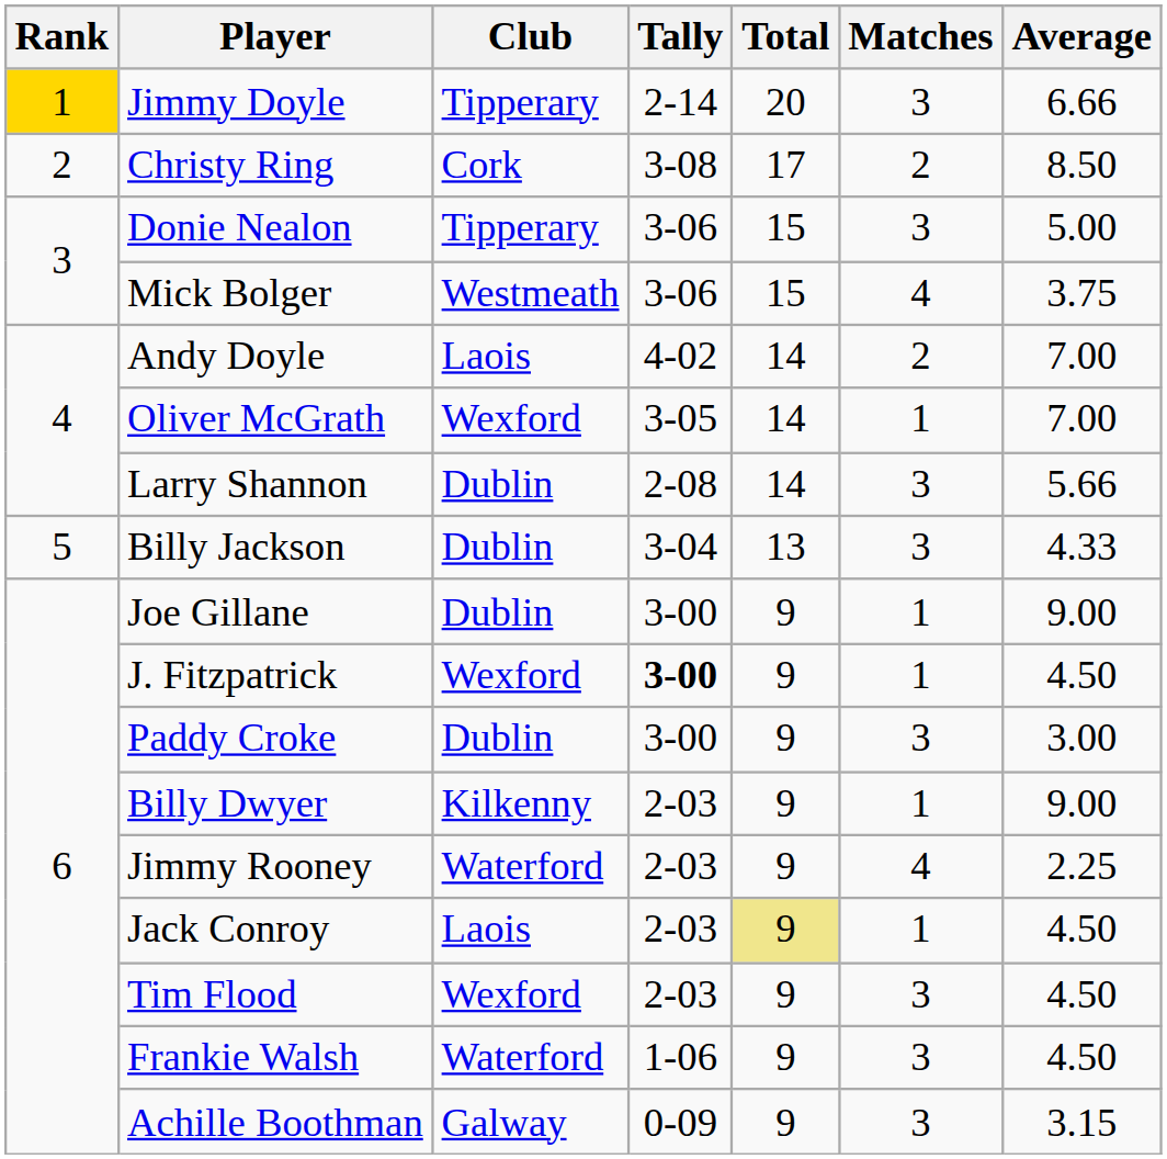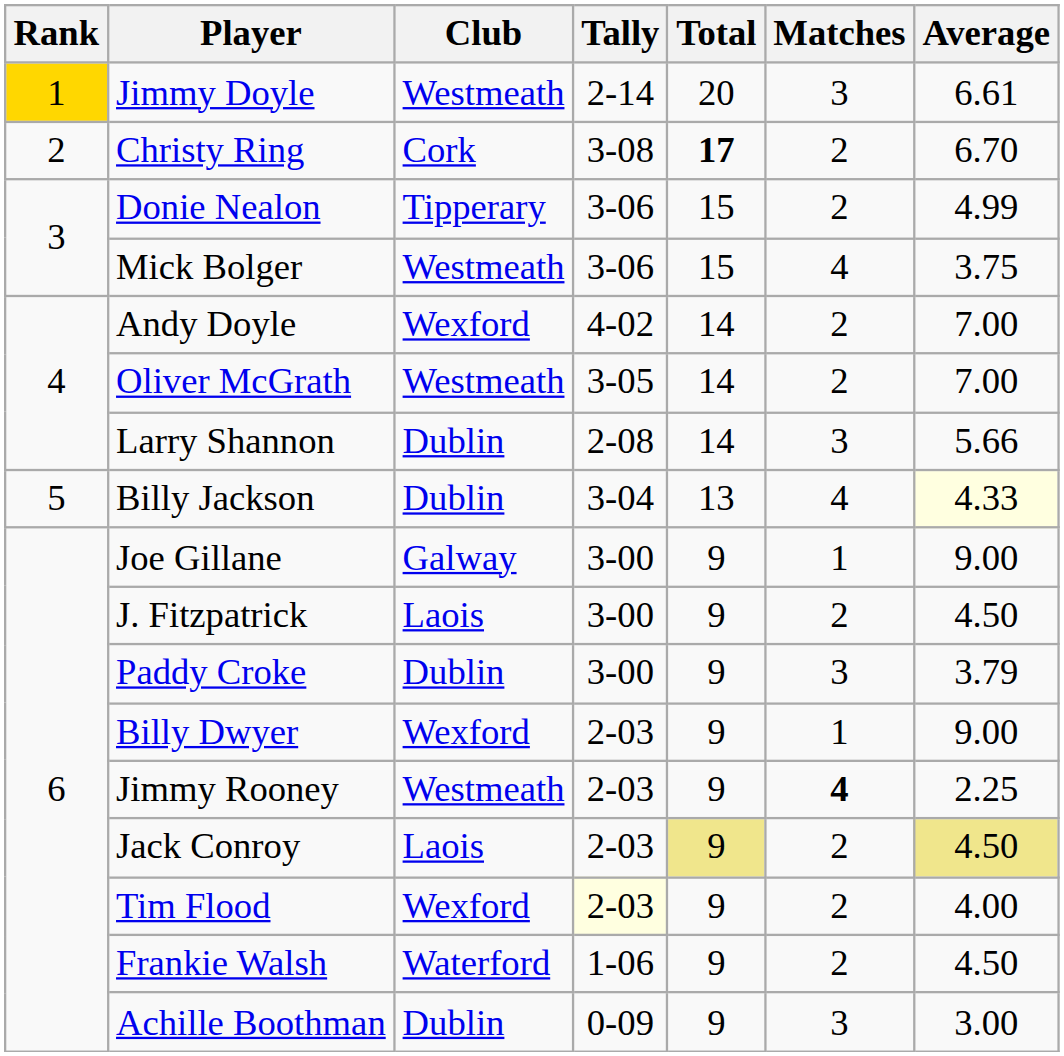 <table class="wikitable">
 <tr>
 <th>Rank</th>
 <th>Player</th>
 <th>Club</th>
 <th>Tally</th>
 <th>Total</th>
 <th>Matches</th>
 <th>Average</th>
 </tr>
 <tr>
 <td rowspan=1 align=center style="background: gold;">1</td>
 <td><a href='#'>Jimmy Doyle</a></td>
-<td><a href='#'>Tipperary</a></td>
+<td><a href='#'>Westmeath</a></td>
 <td align=center>2-14</td>
 <td align=center>20</td>
 <td align=center>3</td>
-<td align=center>6.66</td>
+<td align=center>6.61</td>
 </tr>
 <tr>
 <td rowspan=1 align=center>2</td>
 <td><a href='#'>Christy Ring</a></td>
 <td><a href='#'>Cork</a></td>
 <td align=center>3-08</td>
-<td align=center>17</td>
+<td align=center><strong>17</strong></td>
 <td align=center>2</td>
-<td align=center>8.50</td>
+<td align=center>6.70</td>
 </tr>
 <tr>
 <td rowspan=2 align=center>3</td>
 <td><a href='#'>Donie Nealon</a></td>
 <td><a href='#'>Tipperary</a></td>
 <td align=center>3-06</td>
 <td align=center>15</td>
-<td align=center>3</td>
-<td align=center>5.00</td>
+<td align=center>2</td>
+<td align=center>4.99</td>
 </tr>
 <tr>
 <td>Mick Bolger</td>
 <td><a href='#'>Westmeath</a></td>
 <td align=center>3-06</td>
 <td align=center>15</td>
 <td align=center>4</td>
 <td align=center>3.75</td>
 </tr>
 <tr>
 <td rowspan=3 align=center>4</td>
 <td>Andy Doyle</td>
-<td><a href='#'>Laois</a></td>
+<td><a href='#'>Wexford</a></td>
 <td align=center>4-02</td>
 <td align=center>14</td>
 <td align=center>2</td>
 <td align=center>7.00</td>
 </tr>
 <tr>
 <td><a href='#'>Oliver McGrath</a></td>
-<td><a href='#'>Wexford</a></td>
+<td><a href='#'>Westmeath</a></td>
 <td align=center>3-05</td>
 <td align=center>14</td>
-<td align=center>1</td>
+<td align=center>2</td>
 <td align=center>7.00</td>
 </tr>
 <tr>
 <td>Larry Shannon</td>
 <td><a href='#'>Dublin</a></td>
 <td align=center>2-08</td>
 <td align=center>14</td>
 <td align=center>3</td>
 <td align=center>5.66</td>
 </tr>
 <tr>
 <td rowspan=1 align=center>5</td>
 <td>Billy Jackson</td>
 <td><a href='#'>Dublin</a></td>
 <td align=center>3-04</td>
 <td align=center>13</td>
-<td align=center>3</td>
-<td align=center>4.33</td>
+<td align=center>4</td>
+<td align=center style="background: lightyellow;">4.33</td>
 </tr>
 <tr>
 <td rowspan=9 align=center>6</td>
 <td>Joe Gillane</td>
-<td><a href='#'>Dublin</a></td>
+<td><a href='#'>Galway</a></td>
 <td align=center>3-00</td>
 <td align=center>9</td>
 <td align=center>1</td>
 <td align=center>9.00</td>
 </tr>
 <tr>
 <td>J. Fitzpatrick</td>
-<td><a href='#'>Wexford</a></td>
-<td align=center><strong>3-00</strong></td>
+<td><a href='#'>Laois</a></td>
+<td align=center>3-00</td>
 <td align=center>9</td>
-<td align=center>1</td>
+<td align=center>2</td>
 <td align=center>4.50</td>
 </tr>
 <tr>
 <td><a href='#'>Paddy Croke</a></td>
 <td><a href='#'>Dublin</a></td>
 <td align=center>3-00</td>
 <td align=center>9</td>
 <td align=center>3</td>
-<td align=center>3.00</td>
+<td align=center>3.79</td>
 </tr>
 <tr>
 <td><a href='#'>Billy Dwyer</a></td>
-<td><a href='#'>Kilkenny</a></td>
+<td><a href='#'>Wexford</a></td>
 <td align=center>2-03</td>
 <td align=center>9</td>
 <td align=center>1</td>
 <td align=center>9.00</td>
 </tr>
 <tr>
 <td>Jimmy Rooney</td>
-<td><a href='#'>Waterford</a></td>
+<td><a href='#'>Westmeath</a></td>
 <td align=center>2-03</td>
 <td align=center>9</td>
-<td align=center>4</td>
+<td align=center><strong>4</strong></td>
 <td align=center>2.25</td>
 </tr>
 <tr>
 <td>Jack Conroy</td>
 <td><a href='#'>Laois</a></td>
 <td align=center>2-03</td>
 <td align=center style="background: khaki;">9</td>
-<td align=center>1</td>
-<td align=center>4.50</td>
+<td align=center>2</td>
+<td align=center style="background: khaki;">4.50</td>
 </tr>
 <tr>
 <td><a href='#'>Tim Flood</a></td>
 <td><a href='#'>Wexford</a></td>
-<td align=center>2-03</td>
+<td align=center style="background: lightyellow;">2-03</td>
 <td align=center>9</td>
-<td align=center>3</td>
-<td align=center>4.50</td>
+<td align=center>2</td>
+<td align=center>4.00</td>
 </tr>
 <tr>
 <td><a href='#'>Frankie Walsh</a></td>
 <td><a href='#'>Waterford</a></td>
 <td align=center>1-06</td>
 <td align=center>9</td>
-<td align=center>3</td>
+<td align=center>2</td>
 <td align=center>4.50</td>
 </tr>
 <tr>
 <td><a href='#'>Achille Boothman</a></td>
-<td><a href='#'>Galway</a></td>
+<td><a href='#'>Dublin</a></td>
 <td align=center>0-09</td>
 <td align=center>9</td>
 <td align=center>3</td>
-<td align=center>3.15</td>
+<td align=center>3.00</td>
 </tr>
 </table>
